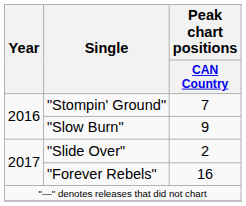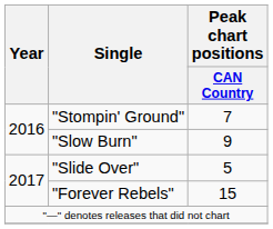 <table class="wikitable" style="text-align:center;">
 <tr>
 <th rowspan="2">Year</th>
 <th rowspan="2">Single</th>
 <th>Peak chart<br>positions</th>
 </tr>
 <tr style="font-size:smaller;">
 <th width="45"><a href='#'>CAN Country</a><br></th>
 </tr>
 <tr>
 <td rowspan="2">2016</td>
 <td align="left">"Stompin' Ground"</td>
 <td>7</td>
 </tr>
 <tr>
 <td align="left">"Slow Burn"</td>
 <td>9</td>
 </tr>
 <tr>
 <td rowspan="2">2017</td>
 <td align="left">"Slide Over"</td>
-<td>2</td>
+<td>5</td>
 </tr>
 <tr>
 <td align="left">"Forever Rebels"</td>
-<td>16</td>
+<td>15</td>
 </tr>
 <tr>
 <td colspan="4" style="font-size:8pt">"—" denotes releases that did not chart</td>
 </tr>
 <tr>
 </tr>
 </table>
